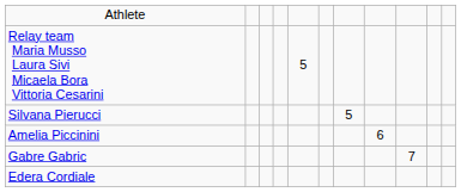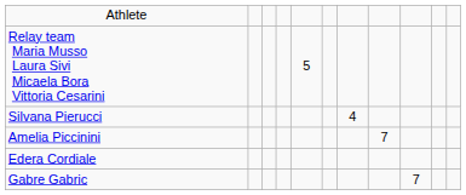 <table class="wikitable" style="text-align: center; font-size:100%" width="35%">
 <tr>
 <td>Athlete</td>
 <td></td>
 <td></td>
 <td></td>
 <td></td>
 <td></td>
 <td></td>
 <td></td>
 <td></td>
 <td></td>
 <td></td>
 </tr>
 <tr>
 <td align=left><a href='#'>Relay team</a><br> <a href='#'>Maria Musso</a><br> <a href='#'>Laura Sivi</a><br> <a href='#'>Micaela Bora</a><br> <a href='#'>Vittoria Cesarini</a></td>
 <td></td>
 <td></td>
 <td></td>
 <td>5</td>
 <td></td>
 <td></td>
 <td></td>
 <td></td>
 <td></td>
 <td></td>
 </tr>
 <tr>
 <td align=left><a href='#'>Silvana Pierucci</a></td>
 <td></td>
 <td></td>
 <td></td>
 <td></td>
 <td></td>
-<td>5</td>
+<td>4</td>
 <td></td>
 <td></td>
 <td></td>
 <td></td>
 </tr>
 <tr>
 <td align=left><a href='#'>Amelia Piccinini</a></td>
 <td></td>
 <td></td>
 <td></td>
 <td></td>
 <td></td>
 <td></td>
-<td>6</td>
+<td>7</td>
+<td></td>
+<td></td>
+<td></td>
+</tr>
+<tr>
+<td align=left><a href='#'>Edera Cordiale</a></td>
+<td></td>
+<td></td>
+<td></td>
+<td></td>
+<td></td>
+<td></td>
+<td></td>
 <td></td>
 <td></td>
 <td></td>
 </tr>
 <tr>
 <td align=left><a href='#'>Gabre Gabric</a></td>
 <td></td>
 <td></td>
 <td></td>
 <td></td>
 <td></td>
 <td></td>
 <td></td>
 <td>7</td>
 <td></td>
 <td></td>
 </tr>
-<tr>
-<td align=left><a href='#'>Edera Cordiale</a></td>
-<td></td>
-<td></td>
-<td></td>
-<td></td>
-<td></td>
-<td></td>
-<td></td>
-<td></td>
-<td></td>
-<td></td>
-</tr>
 </table>
